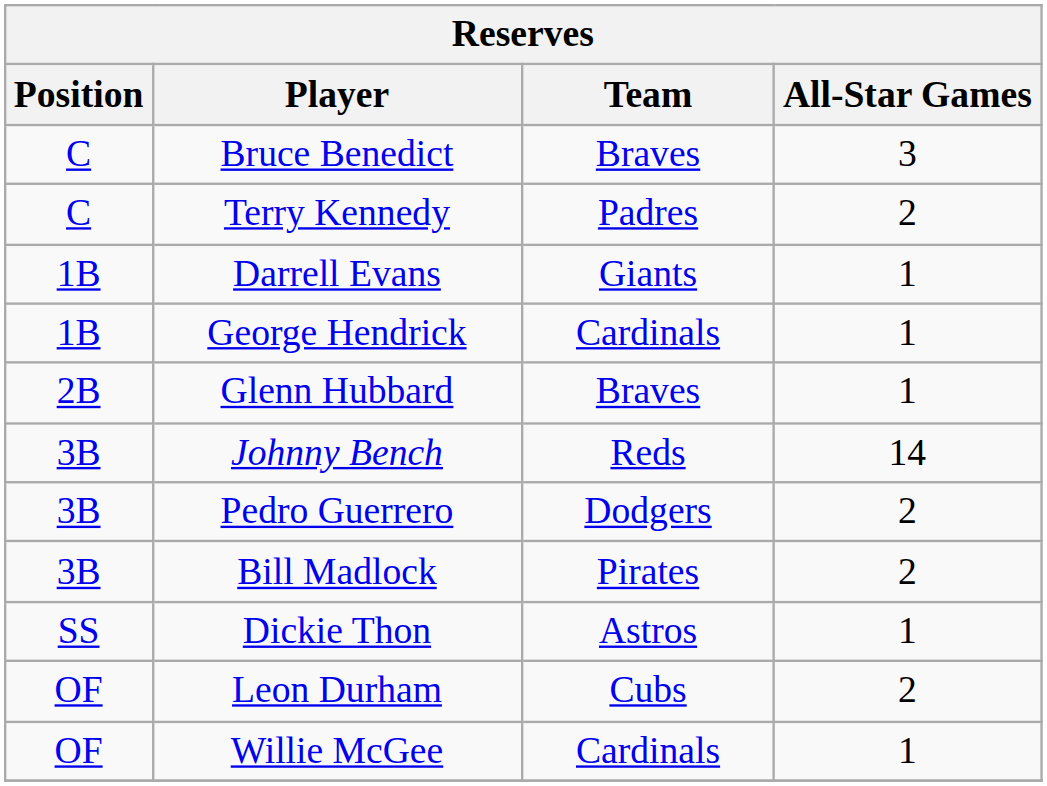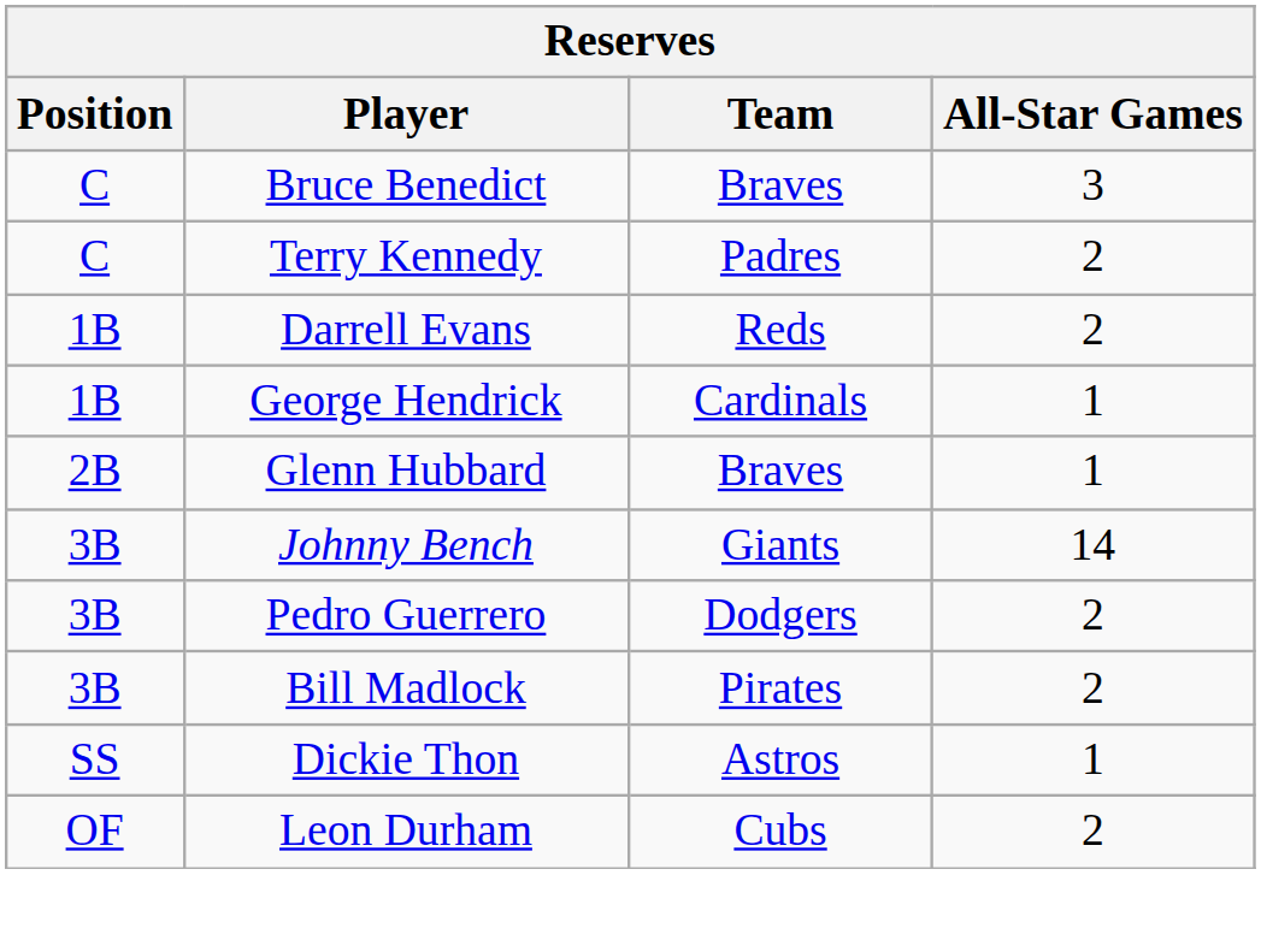 <table class="wikitable" style="font-size: 100%; text-align:center;">
 <tr>
 <th colspan="4">Reserves</th>
 </tr>
 <tr>
 <th>Position</th>
 <th width="150">Player</th>
 <th width="100">Team</th>
 <th>All-Star Games</th>
 </tr>
 <tr>
 <td><a href='#'>C</a></td>
 <td><a href='#'>Bruce Benedict</a></td>
 <td><a href='#'>Braves</a></td>
 <td>3</td>
 </tr>
 <tr>
 <td><a href='#'>C</a></td>
 <td><a href='#'>Terry Kennedy</a></td>
 <td><a href='#'>Padres</a></td>
 <td>2</td>
 </tr>
 <tr>
 <td><a href='#'>1B</a></td>
 <td><a href='#'>Darrell Evans</a></td>
-<td><a href='#'>Giants</a></td>
-<td>1</td>
+<td><a href='#'>Reds</a></td>
+<td>2</td>
 </tr>
 <tr>
 <td><a href='#'>1B</a></td>
 <td><a href='#'>George Hendrick</a></td>
 <td><a href='#'>Cardinals</a></td>
 <td>1</td>
 </tr>
 <tr>
 <td><a href='#'>2B</a></td>
 <td><a href='#'>Glenn Hubbard</a></td>
 <td><a href='#'>Braves</a></td>
 <td>1</td>
 </tr>
 <tr>
 <td><a href='#'>3B</a></td>
 <td><em><a href='#'>Johnny Bench</a></em></td>
-<td><a href='#'>Reds</a></td>
+<td><a href='#'>Giants</a></td>
 <td>14</td>
 </tr>
 <tr>
 <td><a href='#'>3B</a></td>
 <td><a href='#'>Pedro Guerrero</a></td>
 <td><a href='#'>Dodgers</a></td>
 <td>2</td>
 </tr>
 <tr>
 <td><a href='#'>3B</a></td>
 <td><a href='#'>Bill Madlock</a></td>
 <td><a href='#'>Pirates</a></td>
 <td>2</td>
 </tr>
 <tr>
 <td><a href='#'>SS</a></td>
 <td><a href='#'>Dickie Thon</a></td>
 <td><a href='#'>Astros</a></td>
 <td>1</td>
 </tr>
 <tr>
 <td><a href='#'>OF</a></td>
 <td><a href='#'>Leon Durham</a></td>
 <td><a href='#'>Cubs</a></td>
 <td>2</td>
 </tr>
 <tr>
-<td><a href='#'>OF</a></td>
-<td><a href='#'>Willie McGee</a></td>
-<td><a href='#'>Cardinals</a></td>
-<td>1</td>
-</tr>
-<tr>
 </tr>
 </table>
